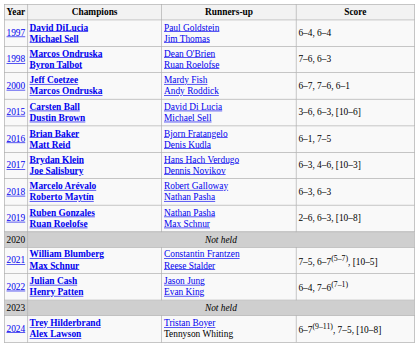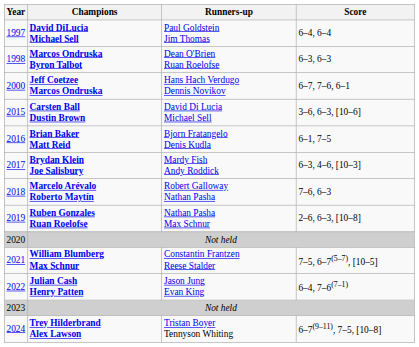 <table class="wikitable" style="font-size:90%">
 <tr>
 <th>Year</th>
 <th width="200">Champions</th>
 <th width="200">Runners-up</th>
 <th width="175">Score</th>
 </tr>
 <tr>
 <td><a href='#'>1997</a></td>
 <td> <strong><a href='#'>David DiLucia</a></strong> <br>  <strong><a href='#'>Michael Sell</a></strong></td>
 <td> <a href='#'>Paul Goldstein</a> <br>  <a href='#'>Jim Thomas</a></td>
 <td>6–4, 6–4</td>
 </tr>
 <tr>
 <td><a href='#'>1998</a></td>
 <td> <strong><a href='#'>Marcos Ondruska</a></strong> <br>  <strong><a href='#'>Byron Talbot</a></strong></td>
 <td> <a href='#'>Dean O'Brien</a> <br>  <a href='#'>Ruan Roelofse</a></td>
-<td>7–6, 6–3</td>
+<td>6–3, 6–3</td>
 </tr>
 <tr>
 <td><a href='#'>2000</a></td>
 <td> <strong><a href='#'>Jeff Coetzee</a></strong> <br>  <strong><a href='#'>Marcos Ondruska</a></strong></td>
-<td> <a href='#'>Mardy Fish</a> <br>  <a href='#'>Andy Roddick</a></td>
+<td> <a href='#'>Hans Hach Verdugo</a><br>  <a href='#'>Dennis Novikov</a></td>
 <td>6–7, 7–6, 6–1</td>
 </tr>
 <tr>
 <td><a href='#'>2015</a></td>
 <td> <strong><a href='#'>Carsten Ball</a></strong> <br>  <strong><a href='#'>Dustin Brown</a></strong></td>
 <td> <a href='#'>David Di Lucia</a> <br>  <a href='#'>Michael Sell</a></td>
 <td>3–6, 6–3, [10–6]</td>
 </tr>
 <tr>
 <td><a href='#'>2016</a></td>
 <td> <strong><a href='#'>Brian Baker</a></strong> <br>  <strong><a href='#'>Matt Reid</a></strong></td>
 <td> <a href='#'>Bjorn Fratangelo</a> <br>  <a href='#'>Denis Kudla</a></td>
 <td>6–1, 7–5</td>
 </tr>
 <tr>
 <td><a href='#'>2017</a></td>
 <td> <strong><a href='#'>Brydan Klein</a></strong><br>  <strong><a href='#'>Joe Salisbury</a></strong></td>
-<td> <a href='#'>Hans Hach Verdugo</a><br>  <a href='#'>Dennis Novikov</a></td>
+<td> <a href='#'>Mardy Fish</a> <br>  <a href='#'>Andy Roddick</a></td>
 <td>6–3, 4–6, [10–3]</td>
 </tr>
 <tr>
 <td><a href='#'>2018</a></td>
 <td> <strong><a href='#'>Marcelo Arévalo</a></strong><br>  <strong><a href='#'>Roberto Maytín</a></strong></td>
 <td> <a href='#'>Robert Galloway</a><br>  <a href='#'>Nathan Pasha</a></td>
-<td>6–3, 6–3</td>
+<td>7–6, 6–3</td>
 </tr>
 <tr>
 <td><a href='#'>2019</a></td>
 <td> <strong><a href='#'>Ruben Gonzales</a></strong><br>  <strong><a href='#'>Ruan Roelofse</a></strong></td>
 <td> <a href='#'>Nathan Pasha</a><br>  <a href='#'>Max Schnur</a></td>
 <td>2–6, 6–3, [10–8]</td>
 </tr>
 <tr>
 <td style="background:#cfcfcf">2020</td>
 <td colspan=3 align=center style="background:#cfcfcf"><em>Not held</em></td>
 </tr>
 <tr>
 <td><a href='#'>2021</a></td>
 <td> <strong><a href='#'>William Blumberg</a></strong><br> <strong><a href='#'>Max Schnur</a></strong></td>
 <td> <a href='#'>Constantin Frantzen</a><br> <a href='#'>Reese Stalder</a></td>
 <td>7–5, 6–7<sup>(5–7)</sup>, [10–5]</td>
 </tr>
 <tr>
 <td><a href='#'>2022</a></td>
 <td> <strong><a href='#'>Julian Cash</a></strong><br> <strong><a href='#'>Henry Patten</a></strong></td>
 <td> <a href='#'>Jason Jung</a><br> <a href='#'>Evan King</a></td>
 <td>6–4, 7–6<sup>(7–1)</sup></td>
 </tr>
 <tr>
 <td style="background:#cfcfcf">2023</td>
 <td colspan=3 align=center style="background:#cfcfcf"><em>Not held</em></td>
 </tr>
 <tr>
 <td><a href='#'>2024</a></td>
 <td> <strong><a href='#'>Trey Hilderbrand</a></strong><br> <strong><a href='#'>Alex Lawson</a></strong></td>
 <td> <a href='#'>Tristan Boyer</a><br> Tennyson Whiting</td>
 <td>6–7<sup>(9–11)</sup>, 7–5, [10–8]</td>
 </tr>
 </table>
